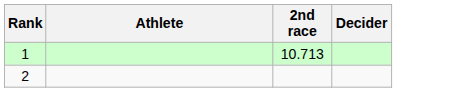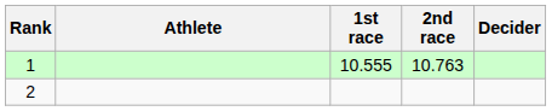 <table class=wikitable style="text-align:center">
 <tr>
 <th width=40>Rank</th>
 <th width=250>Athlete</th>
+<th width=60>1st race</th>
 <th width=60>2nd race</th>
 <th width=60>Decider</th>
 </tr>
 <tr bgcolor=ccffcc>
 <td>1</td>
 <td align=left></td>
-<td>10.713</td>
+<td>10.555</td>
+<td>10.763</td>
 <td></td>
 </tr>
 <tr>
 <td>2</td>
 <td align=left></td>
 <td></td>
 <td></td>
+<td></td>
 </tr>
 </table>
